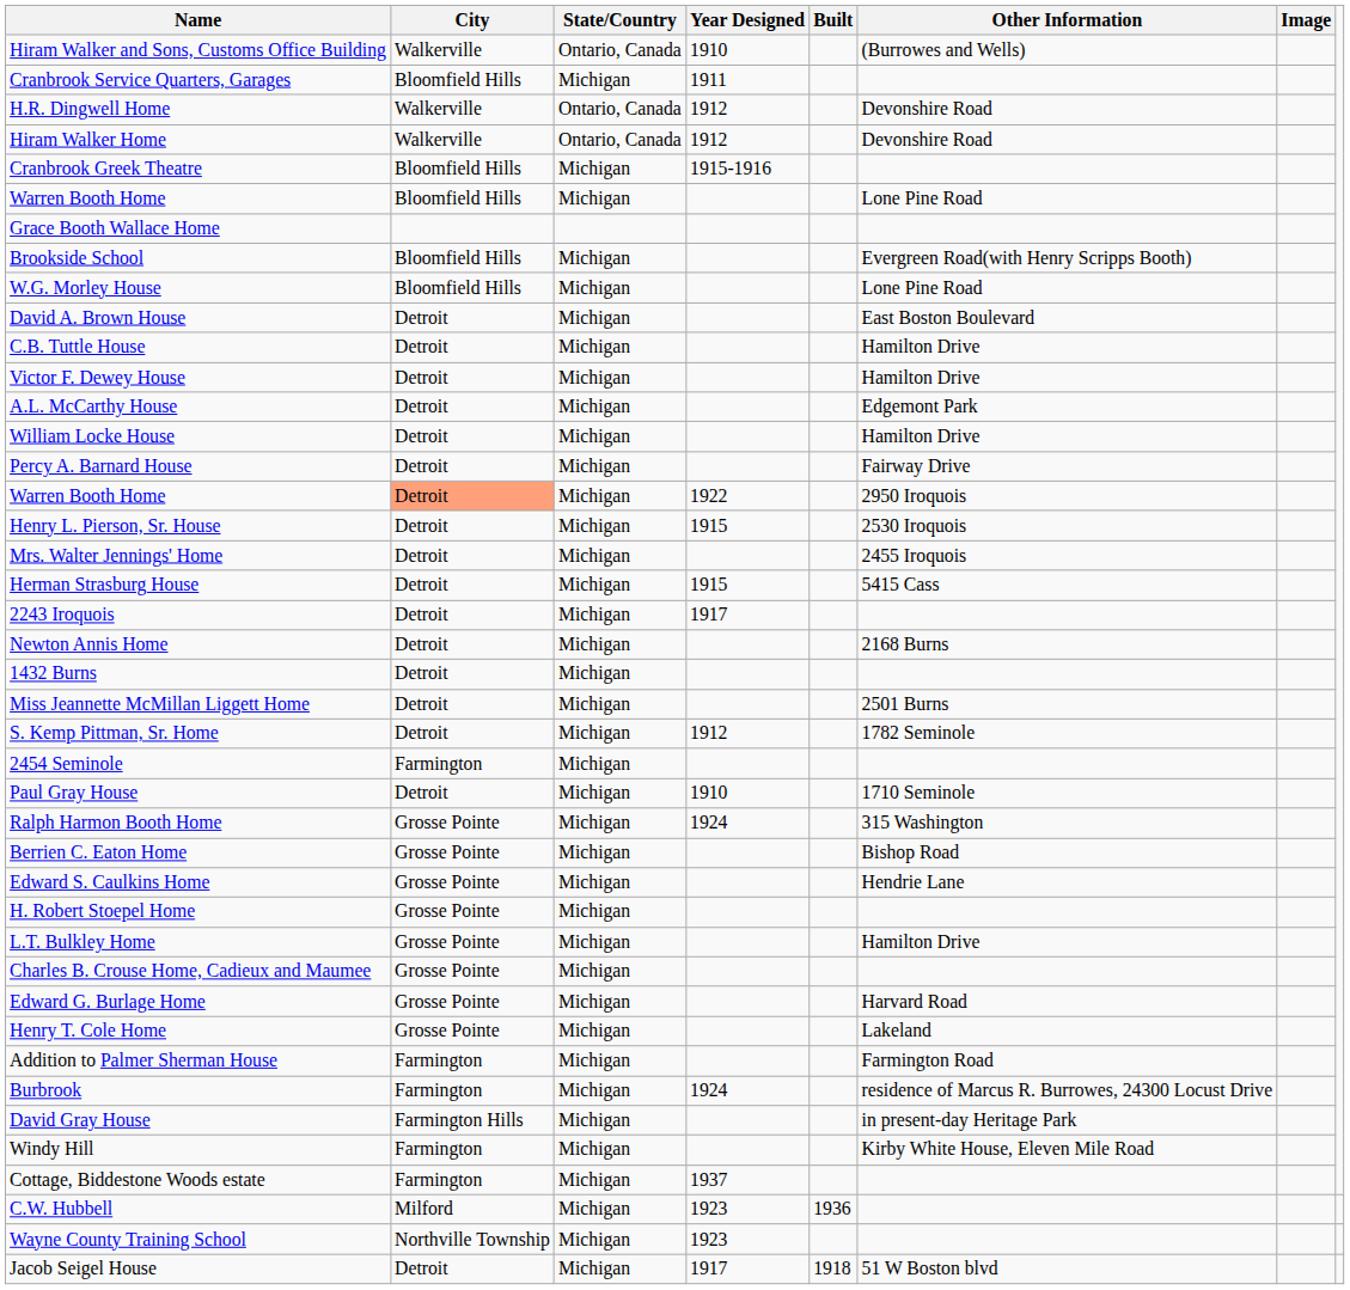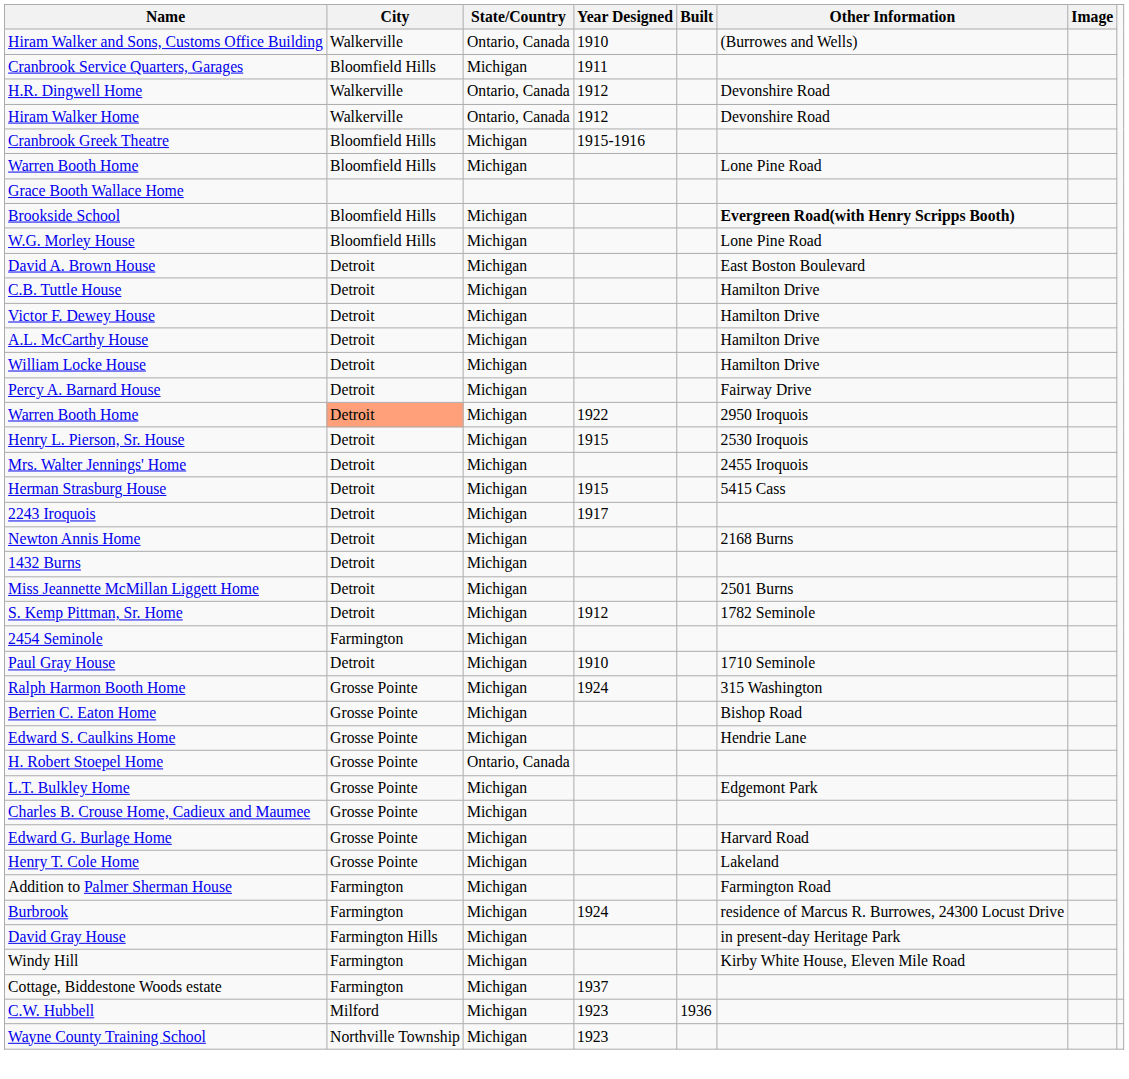 <table class="wikitable sortable">
 <tr>
 <th>Name</th>
 <th>City</th>
 <th>State/Country</th>
 <th>Year Designed</th>
 <th>Built</th>
 <th>Other Information</th>
 <th>Image</th>
 </tr>
 <tr>
 <td><a href='#'>Hiram Walker and Sons, Customs Office Building</a></td>
 <td>Walkerville</td>
 <td>Ontario, Canada</td>
 <td>1910</td>
 <td></td>
 <td>(Burrowes and Wells)</td>
 <td></td>
 </tr>
 <tr>
 <td><a href='#'>Cranbrook Service Quarters, Garages</a></td>
 <td>Bloomfield Hills</td>
 <td>Michigan</td>
 <td>1911</td>
 <td></td>
 <td></td>
 <td></td>
 </tr>
 <tr>
 <td><a href='#'>H.R. Dingwell Home</a></td>
 <td>Walkerville</td>
 <td>Ontario, Canada</td>
 <td>1912</td>
 <td></td>
 <td>Devonshire Road</td>
 <td></td>
 </tr>
 <tr>
 <td><a href='#'>Hiram Walker Home</a></td>
 <td>Walkerville</td>
 <td>Ontario, Canada</td>
 <td>1912</td>
 <td></td>
 <td>Devonshire Road</td>
 <td></td>
 </tr>
 <tr>
 <td><a href='#'>Cranbrook Greek Theatre</a></td>
 <td>Bloomfield Hills</td>
 <td>Michigan</td>
 <td>1915-1916</td>
 <td></td>
 <td></td>
 <td></td>
 </tr>
 <tr>
 <td><a href='#'>Warren Booth Home</a></td>
 <td>Bloomfield Hills</td>
 <td>Michigan</td>
 <td></td>
 <td></td>
 <td>Lone Pine Road</td>
 <td></td>
 </tr>
 <tr>
 <td><a href='#'>Grace Booth Wallace Home</a></td>
 <td></td>
 <td></td>
 <td></td>
 <td></td>
 <td></td>
 <td></td>
 </tr>
 <tr>
 <td><a href='#'>Brookside School</a></td>
 <td>Bloomfield Hills</td>
 <td>Michigan</td>
 <td></td>
 <td></td>
-<td>Evergreen Road(with Henry Scripps Booth)</td>
+<td><strong>Evergreen Road(with Henry Scripps Booth)</strong></td>
 <td></td>
 </tr>
 <tr>
 <td><a href='#'>W.G. Morley House</a></td>
 <td>Bloomfield Hills</td>
 <td>Michigan</td>
 <td></td>
 <td></td>
 <td>Lone Pine Road</td>
 <td></td>
 </tr>
 <tr>
 <td><a href='#'>David A. Brown House</a></td>
 <td>Detroit</td>
 <td>Michigan</td>
 <td></td>
 <td></td>
 <td>East Boston Boulevard</td>
 <td></td>
 </tr>
 <tr>
 <td><a href='#'>C.B. Tuttle House</a></td>
 <td>Detroit</td>
 <td>Michigan</td>
 <td></td>
 <td></td>
 <td>Hamilton Drive</td>
 <td></td>
 </tr>
 <tr>
 <td><a href='#'>Victor F. Dewey House</a></td>
 <td>Detroit</td>
 <td>Michigan</td>
 <td></td>
 <td></td>
 <td>Hamilton Drive</td>
 <td></td>
 </tr>
 <tr>
 <td><a href='#'>A.L. McCarthy House</a></td>
 <td>Detroit</td>
 <td>Michigan</td>
 <td></td>
 <td></td>
-<td>Edgemont Park</td>
+<td>Hamilton Drive</td>
 <td></td>
 </tr>
 <tr>
 <td><a href='#'>William Locke House</a></td>
 <td>Detroit</td>
 <td>Michigan</td>
 <td></td>
 <td></td>
 <td>Hamilton Drive</td>
 <td></td>
 </tr>
 <tr>
 <td><a href='#'>Percy A. Barnard House</a></td>
 <td>Detroit</td>
 <td>Michigan</td>
 <td></td>
 <td></td>
 <td>Fairway Drive</td>
 <td></td>
 </tr>
 <tr>
 <td><a href='#'>Warren Booth Home</a></td>
 <td style="background: lightsalmon;">Detroit</td>
 <td>Michigan</td>
 <td>1922</td>
 <td></td>
 <td>2950 Iroquois</td>
 <td></td>
 </tr>
 <tr>
 <td><a href='#'>Henry L. Pierson, Sr. House</a></td>
 <td>Detroit</td>
 <td>Michigan</td>
 <td>1915</td>
 <td></td>
 <td>2530 Iroquois</td>
 <td></td>
 </tr>
 <tr>
 <td><a href='#'>Mrs. Walter Jennings' Home</a></td>
 <td>Detroit</td>
 <td>Michigan</td>
 <td></td>
 <td></td>
 <td>2455 Iroquois</td>
 <td></td>
 </tr>
 <tr>
 <td><a href='#'>Herman Strasburg House</a></td>
 <td>Detroit</td>
 <td>Michigan</td>
 <td>1915</td>
 <td></td>
 <td>5415 Cass</td>
 <td></td>
 </tr>
 <tr>
 <td><a href='#'>2243 Iroquois</a></td>
 <td>Detroit</td>
 <td>Michigan</td>
 <td>1917</td>
 <td></td>
 <td></td>
 <td></td>
 </tr>
 <tr>
 <td><a href='#'>Newton Annis Home</a></td>
 <td>Detroit</td>
 <td>Michigan</td>
 <td></td>
 <td></td>
 <td>2168 Burns</td>
 <td></td>
 </tr>
 <tr>
 <td><a href='#'>1432 Burns</a></td>
 <td>Detroit</td>
 <td>Michigan</td>
 <td></td>
 <td></td>
 <td></td>
 <td></td>
 </tr>
 <tr>
 <td><a href='#'>Miss Jeannette McMillan Liggett Home</a></td>
 <td>Detroit</td>
 <td>Michigan</td>
 <td></td>
 <td></td>
 <td>2501 Burns</td>
 <td></td>
 </tr>
 <tr>
 <td><a href='#'>S. Kemp Pittman, Sr. Home</a></td>
 <td>Detroit</td>
 <td>Michigan</td>
 <td>1912</td>
 <td></td>
 <td>1782 Seminole</td>
 <td></td>
 </tr>
 <tr>
 <td><a href='#'>2454 Seminole</a></td>
 <td>Farmington</td>
 <td>Michigan</td>
 <td></td>
 <td></td>
 <td></td>
 <td></td>
 </tr>
 <tr>
 <td><a href='#'>Paul Gray House</a></td>
 <td>Detroit</td>
 <td>Michigan</td>
 <td>1910</td>
 <td></td>
 <td>1710 Seminole</td>
 <td></td>
 </tr>
 <tr>
 <td><a href='#'>Ralph Harmon Booth Home</a></td>
 <td>Grosse Pointe</td>
 <td>Michigan</td>
 <td>1924</td>
 <td></td>
 <td>315 Washington</td>
 <td></td>
 </tr>
 <tr>
 <td><a href='#'>Berrien C. Eaton Home</a></td>
 <td>Grosse Pointe</td>
 <td>Michigan</td>
 <td></td>
 <td></td>
 <td>Bishop Road</td>
 <td></td>
 </tr>
 <tr>
 <td><a href='#'>Edward S. Caulkins Home</a></td>
 <td>Grosse Pointe</td>
 <td>Michigan</td>
 <td></td>
 <td></td>
 <td>Hendrie Lane</td>
 <td></td>
 </tr>
 <tr>
 <td><a href='#'>H. Robert Stoepel Home</a></td>
 <td>Grosse Pointe</td>
-<td>Michigan</td>
+<td>Ontario, Canada</td>
 <td></td>
 <td></td>
 <td></td>
 <td></td>
 </tr>
 <tr>
 <td><a href='#'>L.T. Bulkley Home</a></td>
 <td>Grosse Pointe</td>
 <td>Michigan</td>
 <td></td>
 <td></td>
-<td>Hamilton Drive</td>
+<td>Edgemont Park</td>
 <td></td>
 </tr>
 <tr>
 <td><a href='#'>Charles B. Crouse Home, Cadieux and Maumee</a></td>
 <td>Grosse Pointe</td>
 <td>Michigan</td>
 <td></td>
 <td></td>
 <td></td>
 <td></td>
 </tr>
 <tr>
 <td><a href='#'>Edward G. Burlage Home</a></td>
 <td>Grosse Pointe</td>
 <td>Michigan</td>
 <td></td>
 <td></td>
 <td>Harvard Road</td>
 <td></td>
 </tr>
 <tr>
 <td><a href='#'>Henry T. Cole Home</a></td>
 <td>Grosse Pointe</td>
 <td>Michigan</td>
 <td></td>
 <td></td>
 <td>Lakeland</td>
 <td></td>
 </tr>
 <tr>
 <td>Addition to <a href='#'>Palmer Sherman House</a></td>
 <td>Farmington</td>
 <td>Michigan</td>
 <td></td>
 <td></td>
 <td>Farmington Road</td>
 <td></td>
 </tr>
 <tr>
 <td><a href='#'>Burbrook</a></td>
 <td>Farmington</td>
 <td>Michigan</td>
 <td>1924</td>
 <td></td>
 <td>residence of Marcus R. Burrowes, 24300 Locust Drive</td>
 <td></td>
 </tr>
 <tr>
 <td><a href='#'>David Gray House</a></td>
 <td>Farmington Hills</td>
 <td>Michigan</td>
 <td></td>
 <td></td>
 <td>in present-day Heritage Park</td>
 <td></td>
 </tr>
 <tr>
 <td>Windy Hill</td>
 <td>Farmington</td>
 <td>Michigan</td>
 <td></td>
 <td></td>
 <td>Kirby White House, Eleven Mile Road</td>
 <td></td>
 </tr>
 <tr>
 <td>Cottage, Biddestone Woods estate</td>
 <td>Farmington</td>
 <td>Michigan</td>
 <td>1937</td>
 <td></td>
 <td></td>
 <td></td>
 </tr>
 <tr>
 <td><a href='#'>C.W. Hubbell</a></td>
 <td>Milford</td>
 <td>Michigan</td>
 <td>1923</td>
 <td>1936</td>
 <td></td>
 <td></td>
 <td></td>
 </tr>
 <tr>
 <td><a href='#'>Wayne County Training School</a></td>
 <td>Northville Township</td>
 <td>Michigan</td>
 <td>1923</td>
 <td></td>
 <td></td>
 <td></td>
 <td></td>
 </tr>
-<tr>
-<td>Jacob Seigel House</td>
-<td>Detroit</td>
-<td>Michigan</td>
-<td>1917</td>
-<td>1918</td>
-<td>51 W Boston blvd</td>
-<td></td>
-<td></td>
-</tr>
 </table>
